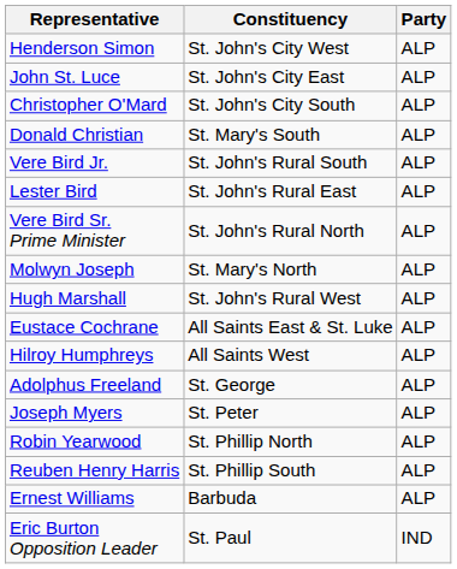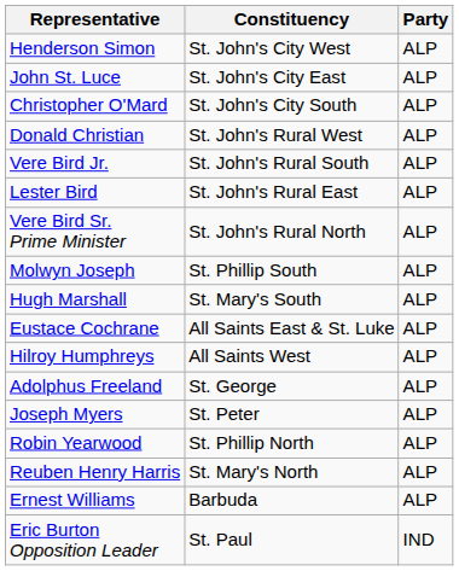 <table class="wikitable">
 <tr>
 <th><strong>Representative</strong></th>
 <th><strong>Constituency</strong></th>
 <th><strong>Party</strong></th>
 </tr>
 <tr>
 <td><a href='#'>Henderson Simon</a></td>
 <td>St. John's City West</td>
 <td>ALP</td>
 </tr>
 <tr>
 <td><a href='#'>John St. Luce</a></td>
 <td>St. John's City East</td>
 <td>ALP</td>
 </tr>
 <tr>
 <td><a href='#'>Christopher O'Mard</a></td>
 <td>St. John's City South</td>
 <td>ALP</td>
 </tr>
 <tr>
 <td><a href='#'>Donald Christian</a></td>
-<td>St. Mary's South</td>
+<td>St. John's Rural West</td>
 <td>ALP</td>
 </tr>
 <tr>
 <td><a href='#'>Vere Bird Jr.</a></td>
 <td>St. John's Rural South</td>
 <td>ALP</td>
 </tr>
 <tr>
 <td><a href='#'>Lester Bird</a></td>
 <td>St. John's Rural East</td>
 <td>ALP</td>
 </tr>
 <tr>
 <td><a href='#'>Vere Bird Sr.</a><br><em>Prime Minister</em></td>
 <td>St. John's Rural North</td>
 <td>ALP</td>
 </tr>
 <tr>
 <td><a href='#'>Molwyn Joseph</a></td>
-<td>St. Mary's North</td>
+<td>St. Phillip South</td>
 <td>ALP</td>
 </tr>
 <tr>
 <td><a href='#'>Hugh Marshall</a></td>
-<td>St. John's Rural West</td>
+<td>St. Mary's South</td>
 <td>ALP</td>
 </tr>
 <tr>
 <td><a href='#'>Eustace Cochrane</a></td>
 <td>All Saints East & St. Luke</td>
 <td>ALP</td>
 </tr>
 <tr>
 <td><a href='#'>Hilroy Humphreys</a></td>
 <td>All Saints West</td>
 <td>ALP</td>
 </tr>
 <tr>
 <td><a href='#'>Adolphus Freeland</a></td>
 <td>St. George</td>
 <td>ALP</td>
 </tr>
 <tr>
 <td><a href='#'>Joseph Myers</a></td>
 <td>St. Peter</td>
 <td>ALP</td>
 </tr>
 <tr>
 <td><a href='#'>Robin Yearwood</a></td>
 <td>St. Phillip North</td>
 <td>ALP</td>
 </tr>
 <tr>
 <td><a href='#'>Reuben Henry Harris</a></td>
-<td>St. Phillip South</td>
+<td>St. Mary's North</td>
 <td>ALP</td>
 </tr>
 <tr>
 <td><a href='#'>Ernest Williams</a></td>
 <td>Barbuda</td>
 <td>ALP</td>
 </tr>
 <tr>
 <td><a href='#'>Eric Burton</a><br><em>Opposition Leader</em></td>
 <td>St. Paul</td>
 <td>IND</td>
 </tr>
 </table>
